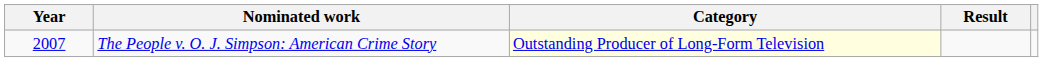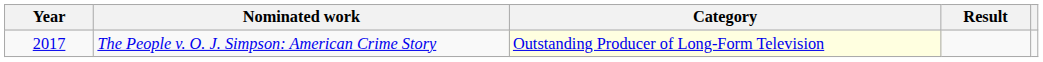 <table class=wikitable>
 <tr>
 <th scope="col" style="width:5em;">Year</th>
 <th scope="col" style="width:25em;">Nominated work</th>
 <th scope="col" style="width:26em;">Category</th>
 <th scope="col" style="width:5em;">Result</th>
 <th></th>
 </tr>
 <tr>
-<td align="center"><a href='#'>2007</a></td>
+<td align="center"><a href='#'>2017</a></td>
 <td><em><a href='#'>The People v. O. J. Simpson: American Crime Story</a></em></td>
 <td style="background: lightyellow;"><a href='#'>Outstanding Producer of Long-Form Television</a></td>
 <td></td>
 <td align="center"></td>
 </tr>
 </table>
